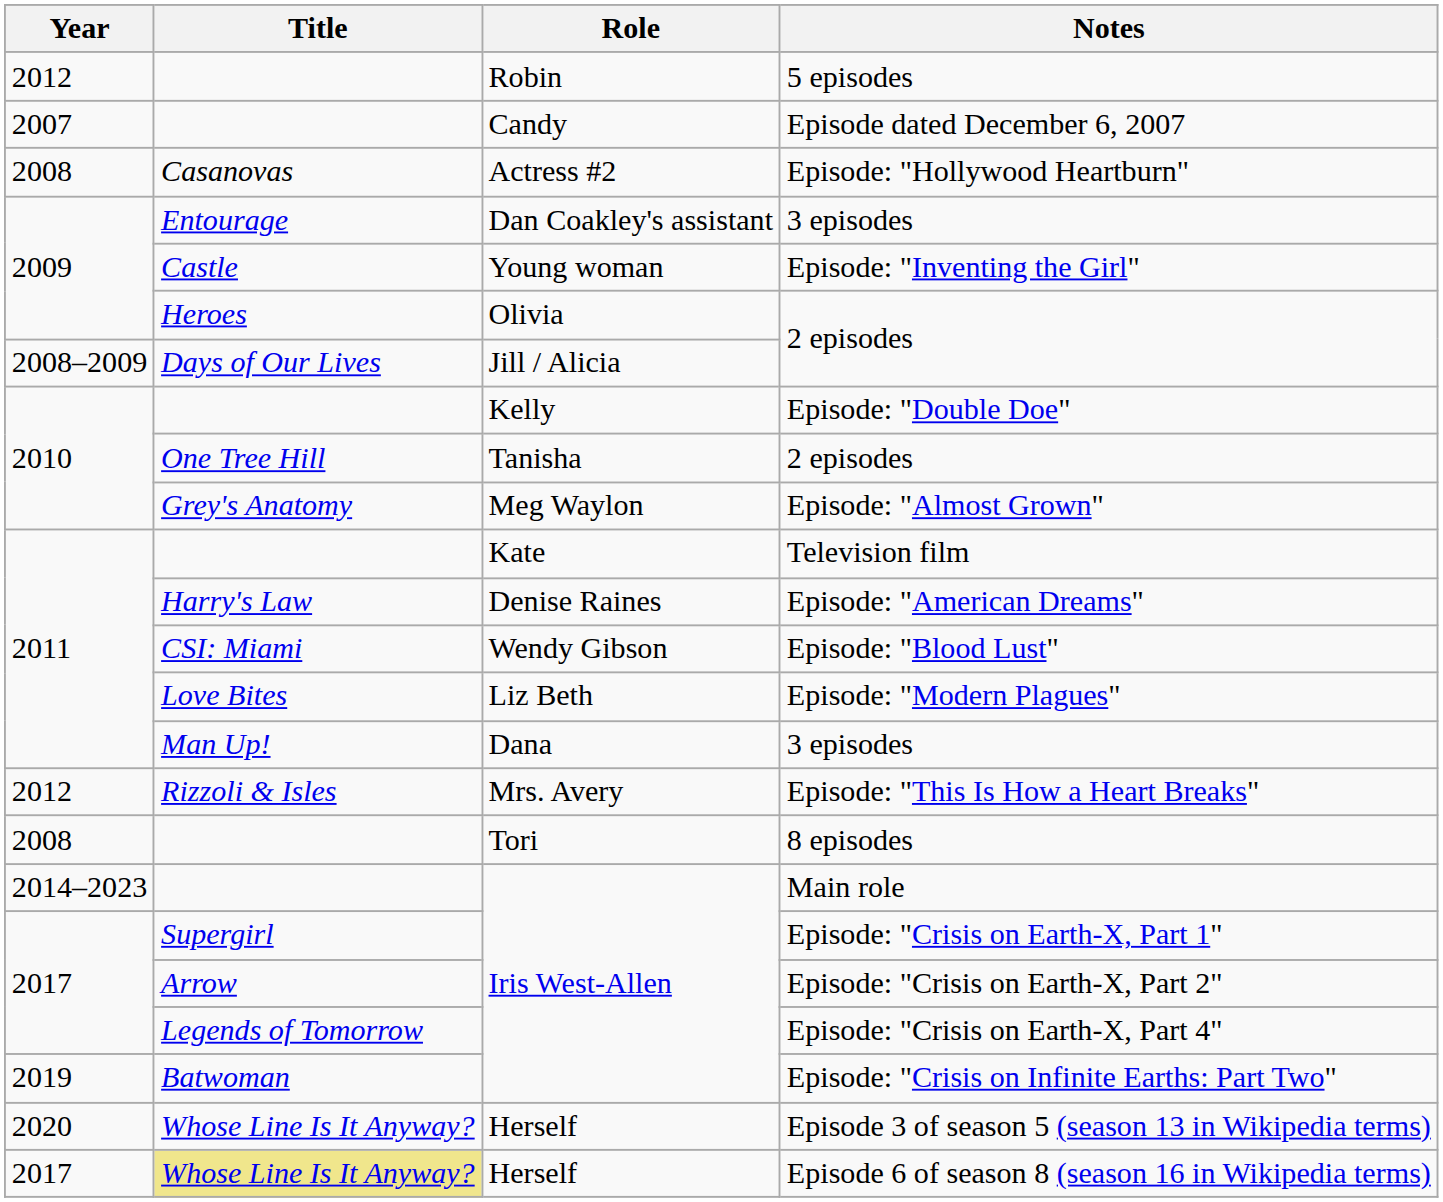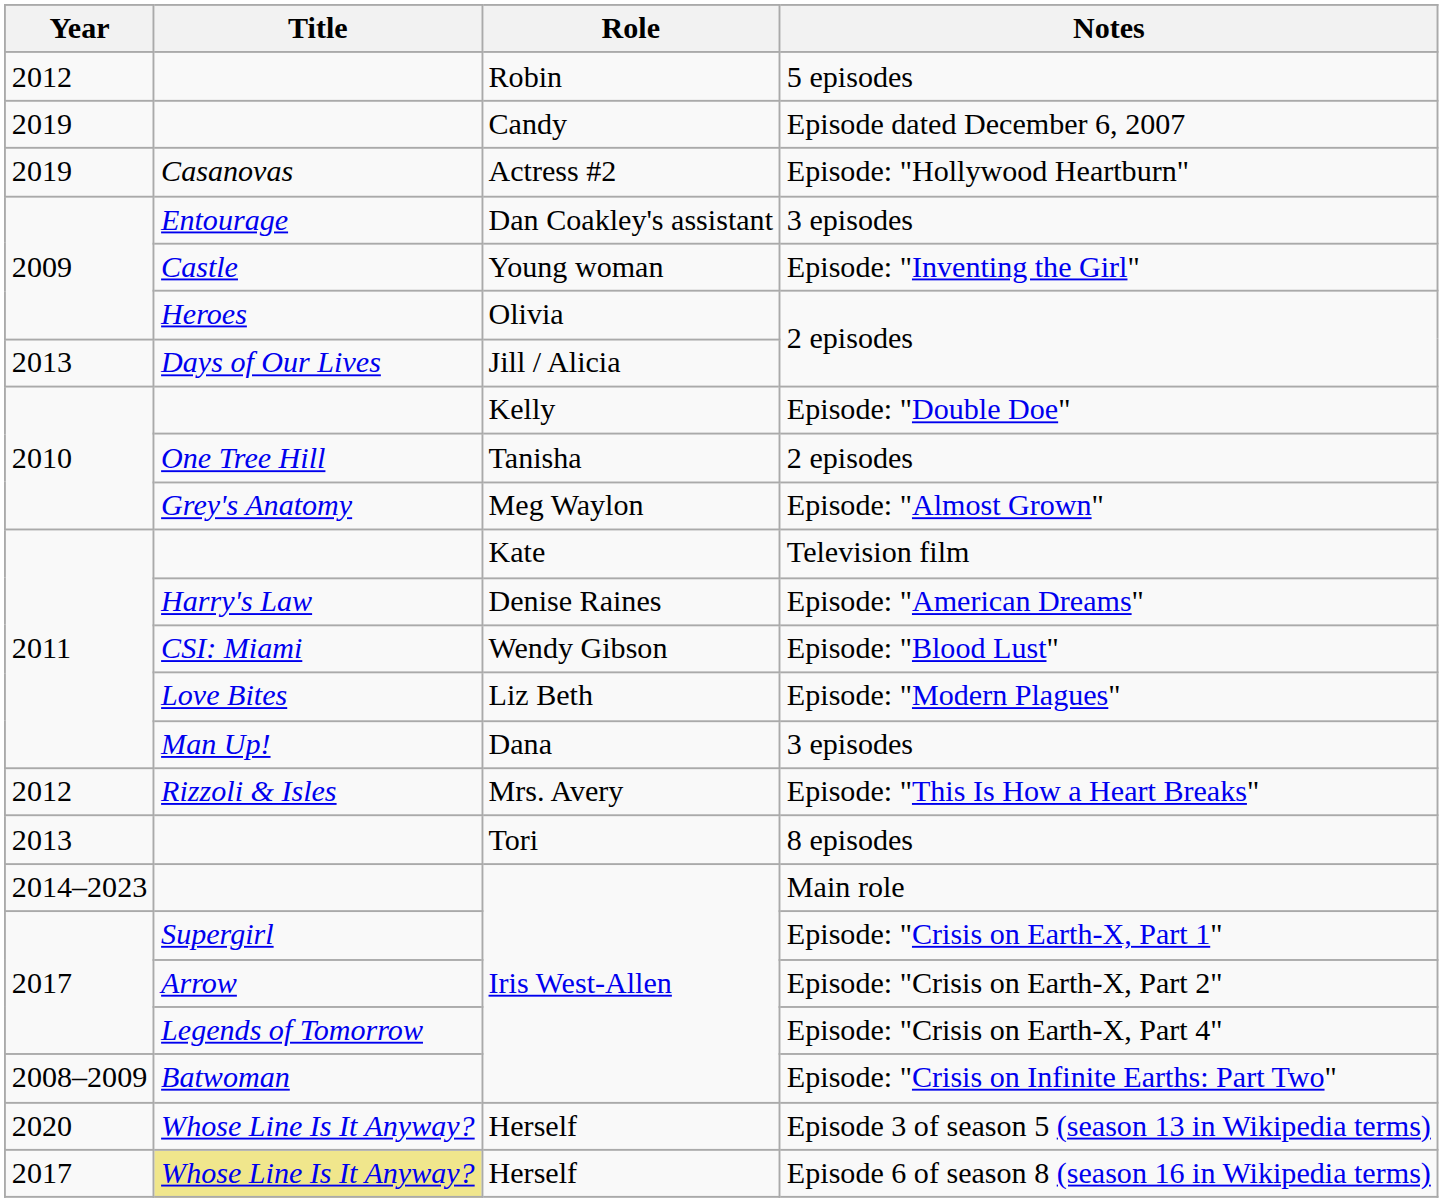 <table class="wikitable sortable">
 <tr>
 <th>Year</th>
 <th>Title</th>
 <th>Role</th>
 <th class="unsortable">Notes</th>
 </tr>
 <tr>
 <td>2012</td>
 <td><em></em></td>
 <td>Robin</td>
 <td>5 episodes</td>
 </tr>
 <tr>
-<td>2007</td>
+<td>2019</td>
 <td><em></em></td>
 <td>Candy</td>
 <td>Episode dated December 6, 2007</td>
 </tr>
 <tr>
-<td>2008</td>
+<td>2019</td>
 <td><em>Casanovas</em></td>
 <td>Actress #2</td>
 <td>Episode: "Hollywood Heartburn"</td>
 </tr>
 <tr>
 <td rowspan="3">2009</td>
 <td><em><a href='#'>Entourage</a></em></td>
 <td>Dan Coakley's assistant</td>
 <td>3 episodes</td>
 </tr>
 <tr>
 <td><em><a href='#'>Castle</a></em></td>
 <td>Young woman</td>
 <td>Episode: "<a href='#'>Inventing the Girl</a>"</td>
 </tr>
 <tr>
 <td><em><a href='#'>Heroes</a></em></td>
 <td>Olivia</td>
 <td rowspan="2">2 episodes</td>
 </tr>
 <tr>
-<td>2008–2009</td>
+<td>2013</td>
 <td><em><a href='#'>Days of Our Lives</a></em></td>
 <td>Jill / Alicia</td>
 </tr>
 <tr>
 <td rowspan="3">2010</td>
 <td><em></em></td>
 <td>Kelly</td>
 <td>Episode: "<a href='#'>Double Doe</a>"</td>
 </tr>
 <tr>
 <td><em><a href='#'>One Tree Hill</a></em></td>
 <td>Tanisha</td>
 <td>2 episodes</td>
 </tr>
 <tr>
 <td><em><a href='#'>Grey's Anatomy</a></em></td>
 <td>Meg Waylon</td>
 <td>Episode: "<a href='#'>Almost Grown</a>"</td>
 </tr>
 <tr>
 <td rowspan="5">2011</td>
 <td><em></em></td>
 <td>Kate</td>
 <td>Television film</td>
 </tr>
 <tr>
 <td><em><a href='#'>Harry's Law</a></em></td>
 <td>Denise Raines</td>
 <td>Episode: "<a href='#'>American Dreams</a>"</td>
 </tr>
 <tr>
 <td><em><a href='#'>CSI: Miami</a></em></td>
 <td>Wendy Gibson</td>
 <td>Episode: "<a href='#'>Blood Lust</a>"</td>
 </tr>
 <tr>
 <td><em><a href='#'>Love Bites</a></em></td>
 <td>Liz Beth</td>
 <td>Episode: "<a href='#'>Modern Plagues</a>"</td>
 </tr>
 <tr>
 <td><em><a href='#'>Man Up!</a></em></td>
 <td>Dana</td>
 <td>3 episodes</td>
 </tr>
 <tr>
 <td>2012</td>
 <td><em><a href='#'>Rizzoli & Isles</a></em></td>
 <td>Mrs. Avery</td>
 <td>Episode: "<a href='#'>This Is How a Heart Breaks</a>"</td>
 </tr>
 <tr>
-<td>2008</td>
+<td>2013</td>
 <td><em></em></td>
 <td>Tori</td>
 <td>8 episodes</td>
 </tr>
 <tr>
 <td>2014–2023</td>
 <td><em></em></td>
 <td rowspan="5"><a href='#'>Iris West-Allen</a></td>
 <td>Main role</td>
 </tr>
 <tr>
 <td rowspan="3">2017</td>
 <td><em><a href='#'>Supergirl</a></em></td>
 <td>Episode: "<a href='#'>Crisis on Earth-X, Part 1</a>"</td>
 </tr>
 <tr>
 <td><em><a href='#'>Arrow</a></em></td>
 <td>Episode: "Crisis on Earth-X, Part 2"</td>
 </tr>
 <tr>
 <td><em><a href='#'>Legends of Tomorrow</a></em></td>
 <td>Episode: "Crisis on Earth-X, Part 4"</td>
 </tr>
 <tr>
-<td>2019</td>
+<td>2008–2009</td>
 <td><em><a href='#'>Batwoman</a></em></td>
 <td>Episode: "<a href='#'>Crisis on Infinite Earths: Part Two</a>"</td>
 </tr>
 <tr>
 <td>2020</td>
 <td><em><a href='#'>Whose Line Is It Anyway?</a></em></td>
 <td>Herself</td>
 <td>Episode 3 of season 5 <a href='#'>(season 13 in Wikipedia terms)</a></td>
 </tr>
 <tr>
 <td>2017</td>
 <td style="background: khaki;"><em><a href='#'>Whose Line Is It Anyway?</a></em></td>
 <td>Herself</td>
 <td>Episode 6 of season 8 <a href='#'>(season 16 in Wikipedia terms)</a></td>
 </tr>
 </table>
